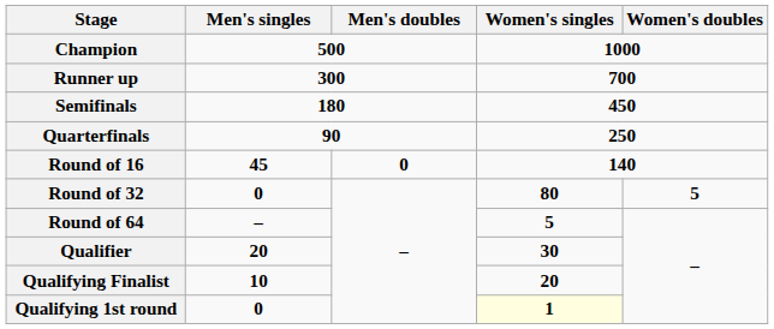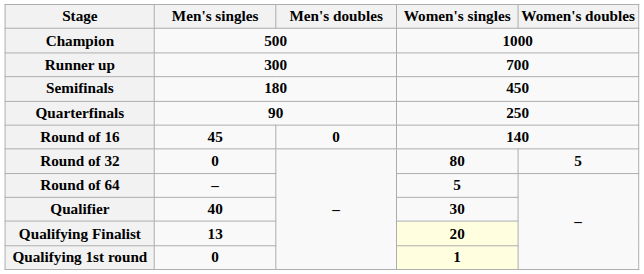 <table class="wikitable" style="margin:1em auto; text-align:center;">
 <tr style="background:#d1e4fd;">
 <th style="width:150px;">Stage</th>
 <th style="width:120px;">Men's singles</th>
 <th style="width:120px;">Men's doubles</th>
 <th style="width:120px;">Women's singles</th>
 <th style="width:120px;">Women's doubles</th>
 </tr>
 <tr>
 <th>Champion</th>
 <td colspan=2><strong>500</strong></td>
 <td colspan=2><strong>1000</strong></td>
 </tr>
 <tr>
 <th>Runner up</th>
 <td colspan=2><strong>300</strong></td>
 <td colspan=2><strong>700</strong></td>
 </tr>
 <tr>
 <th>Semifinals</th>
 <td colspan=2><strong>180</strong></td>
 <td colspan=2><strong>450</strong></td>
 </tr>
 <tr>
 <th>Quarterfinals</th>
 <td colspan=2><strong>90</strong></td>
 <td colspan=2><strong>250</strong></td>
 </tr>
 <tr>
 <th>Round of 16</th>
 <td><strong>45</strong></td>
 <td><strong>0</strong></td>
 <td colspan=2><strong>140</strong></td>
 </tr>
 <tr>
 <th>Round of 32</th>
 <td><strong>0</strong></td>
 <td rowspan=6><strong>–</strong></td>
 <td><strong>80</strong></td>
 <td><strong>5</strong></td>
 </tr>
 <tr>
 <th>Round of 64</th>
 <td><strong>–</strong></td>
 <td><strong>5</strong></td>
 <td rowspan=5><strong>–</strong></td>
 </tr>
 <tr>
 <th>Qualifier</th>
-<td><strong>20</strong></td>
+<td><strong>40</strong></td>
 <td><strong>30</strong></td>
 </tr>
 <tr>
 <th>Qualifying Finalist</th>
-<td><strong>10</strong></td>
-<td><strong>20</strong></td>
+<td><strong>13</strong></td>
+<td style="background: lightyellow;"><strong>20</strong></td>
 </tr>
 <tr>
 <th>Qualifying 1st round</th>
 <td><strong>0</strong></td>
 <td style="background: lightyellow;"><strong>1</strong></td>
 </tr>
 </table>
